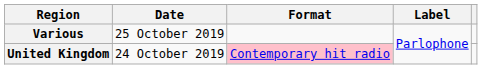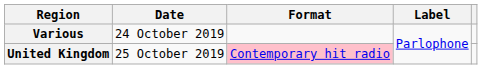 <table class="wikitable plainrowheaders">
 <tr>
 <th>Region</th>
 <th>Date</th>
 <th>Format</th>
 <th>Label</th>
 <th></th>
 </tr>
 <tr>
 <th scope="row">Various</th>
-<td>25 October 2019</td>
+<td>24 October 2019</td>
 <td></td>
 <td rowspan=2><a href='#'>Parlophone</a></td>
 <td></td>
 </tr>
 <tr>
 <th scope="row">United Kingdom</th>
-<td>24 October 2019</td>
+<td>25 October 2019</td>
 <td style="background: pink;"><a href='#'>Contemporary hit radio</a></td>
 <td></td>
 </tr>
 </table>
